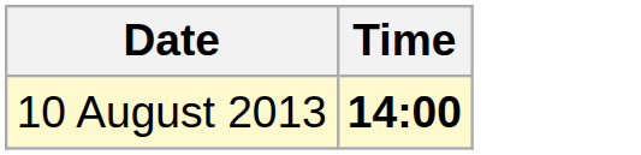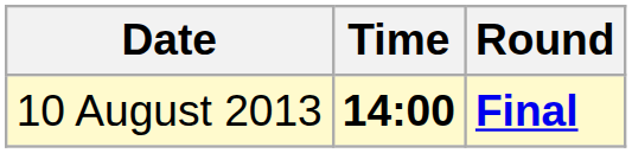 <table class="wikitable">
 <tr>
 <th>Date</th>
 <th>Time</th>
+<th>Round</th>
 </tr>
 <tr style=background:lemonchiffon>
 <td>10 August 2013</td>
 <td><strong>14:00</strong></td>
+<td><strong><a href='#'>Final</a></strong></td>
 </tr>
 </table>
